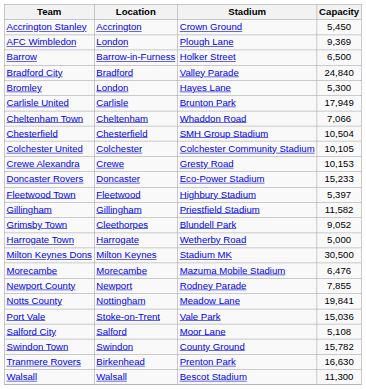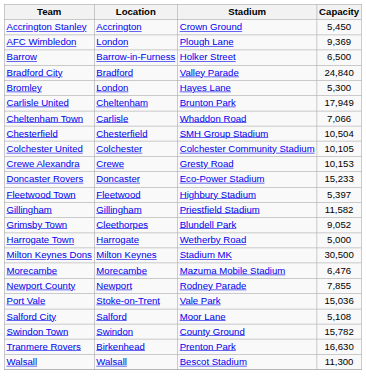 <table class="wikitable sortable">
 <tr>
 <th>Team</th>
 <th>Location</th>
 <th>Stadium</th>
 <th>Capacity</th>
 </tr>
 <tr>
 <td><a href='#'>Accrington Stanley</a></td>
 <td><a href='#'>Accrington</a></td>
 <td><a href='#'>Crown Ground</a></td>
 <td align="center">5,450</td>
 </tr>
 <tr>
 <td><a href='#'>AFC Wimbledon</a></td>
 <td><a href='#'>London</a> </td>
 <td><a href='#'>Plough Lane</a></td>
 <td align="center">9,369</td>
 </tr>
 <tr>
 <td><a href='#'>Barrow</a></td>
 <td><a href='#'>Barrow-in-Furness</a></td>
 <td><a href='#'>Holker Street</a></td>
 <td align="center">6,500</td>
 </tr>
 <tr>
 <td><a href='#'>Bradford City</a></td>
 <td><a href='#'>Bradford</a></td>
 <td><a href='#'>Valley Parade</a></td>
 <td align="center">24,840</td>
 </tr>
 <tr>
 <td><a href='#'>Bromley</a></td>
 <td><a href='#'>London</a> </td>
 <td><a href='#'>Hayes Lane</a></td>
 <td align="center">5,300</td>
 </tr>
 <tr>
 <td><a href='#'>Carlisle United</a></td>
-<td><a href='#'>Carlisle</a></td>
+<td><a href='#'>Cheltenham</a></td>
 <td><a href='#'>Brunton Park</a></td>
 <td align="center">17,949</td>
 </tr>
 <tr>
 <td><a href='#'>Cheltenham Town</a></td>
-<td><a href='#'>Cheltenham</a></td>
+<td><a href='#'>Carlisle</a></td>
 <td><a href='#'>Whaddon Road</a></td>
 <td align="center">7,066</td>
 </tr>
 <tr>
 <td><a href='#'>Chesterfield</a></td>
 <td><a href='#'>Chesterfield</a></td>
 <td><a href='#'>SMH Group Stadium</a></td>
 <td align="center">10,504</td>
 </tr>
 <tr>
 <td><a href='#'>Colchester United</a></td>
 <td><a href='#'>Colchester</a></td>
 <td><a href='#'>Colchester Community Stadium</a></td>
 <td align="center">10,105</td>
 </tr>
 <tr>
 <td><a href='#'>Crewe Alexandra</a></td>
 <td><a href='#'>Crewe</a></td>
 <td><a href='#'>Gresty Road</a></td>
 <td align="center">10,153</td>
 </tr>
 <tr>
 <td><a href='#'>Doncaster Rovers</a></td>
 <td><a href='#'>Doncaster</a></td>
 <td><a href='#'>Eco-Power Stadium</a></td>
 <td align="center">15,233</td>
 </tr>
 <tr>
 <td><a href='#'>Fleetwood Town</a></td>
 <td><a href='#'>Fleetwood</a></td>
 <td><a href='#'>Highbury Stadium</a></td>
 <td align="center">5,397</td>
 </tr>
 <tr>
 <td><a href='#'>Gillingham</a></td>
 <td><a href='#'>Gillingham</a></td>
 <td><a href='#'>Priestfield Stadium</a></td>
 <td align="center">11,582</td>
 </tr>
 <tr>
 <td><a href='#'>Grimsby Town</a></td>
 <td><a href='#'>Cleethorpes</a></td>
 <td><a href='#'>Blundell Park</a></td>
 <td align="center">9,052</td>
 </tr>
 <tr>
 <td><a href='#'>Harrogate Town</a></td>
 <td><a href='#'>Harrogate</a></td>
 <td><a href='#'>Wetherby Road</a></td>
 <td align="center">5,000</td>
 </tr>
 <tr>
 <td><a href='#'>Milton Keynes Dons</a></td>
 <td><a href='#'>Milton Keynes</a> </td>
 <td><a href='#'>Stadium MK</a></td>
 <td align="center">30,500</td>
 </tr>
 <tr>
 <td><a href='#'>Morecambe</a></td>
 <td><a href='#'>Morecambe</a></td>
 <td><a href='#'>Mazuma Mobile Stadium</a></td>
 <td align="center">6,476</td>
 </tr>
 <tr>
 <td><a href='#'>Newport County</a></td>
 <td><a href='#'>Newport</a></td>
 <td><a href='#'>Rodney Parade</a></td>
 <td align="center">7,855</td>
 </tr>
 <tr>
-<td><a href='#'>Notts County</a></td>
-<td><a href='#'>Nottingham</a></td>
-<td><a href='#'>Meadow Lane</a></td>
-<td align="center">19,841</td>
-</tr>
-<tr>
 <td><a href='#'>Port Vale</a></td>
 <td><a href='#'>Stoke-on-Trent</a> </td>
 <td><a href='#'>Vale Park</a></td>
 <td align="center">15,036</td>
 </tr>
 <tr>
 <td><a href='#'>Salford City</a></td>
 <td><a href='#'>Salford</a> </td>
 <td><a href='#'>Moor Lane</a></td>
 <td align="center">5,108</td>
 </tr>
 <tr>
 <td><a href='#'>Swindon Town</a></td>
 <td><a href='#'>Swindon</a></td>
 <td><a href='#'>County Ground</a></td>
 <td align="center">15,782</td>
 </tr>
 <tr>
 <td><a href='#'>Tranmere Rovers</a></td>
 <td><a href='#'>Birkenhead</a> </td>
 <td><a href='#'>Prenton Park</a></td>
 <td align="center">16,630</td>
 </tr>
 <tr>
 <td><a href='#'>Walsall</a></td>
 <td><a href='#'>Walsall</a> </td>
 <td><a href='#'>Bescot Stadium</a></td>
 <td align="center">11,300</td>
 </tr>
 <tr>
 </tr>
 </table>
